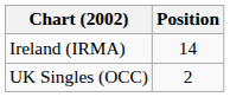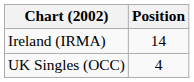 <table class="wikitable">
 <tr>
 <th>Chart (2002)</th>
 <th>Position</th>
 </tr>
 <tr>
 <td>Ireland (IRMA)</td>
 <td align="center">14</td>
 </tr>
 <tr>
 <td>UK Singles (OCC)</td>
-<td align="center">2</td>
+<td align="center">4</td>
 </tr>
 </table>
